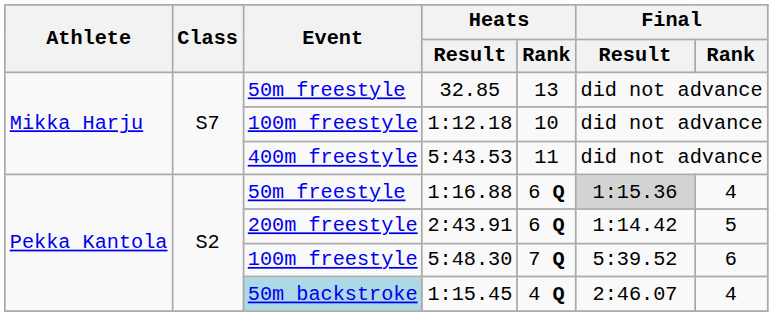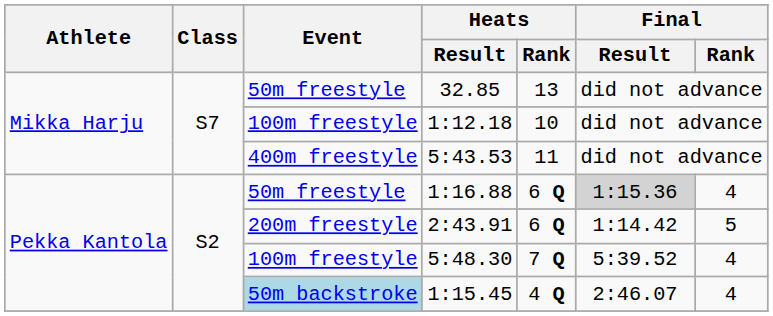 <table class=wikitable style="font-size:90%">
 <tr>
 <th rowspan="2">Athlete</th>
 <th rowspan="2">Class</th>
 <th rowspan="2">Event</th>
 <th colspan="2">Heats</th>
 <th colspan="2">Final</th>
 </tr>
 <tr>
 <th>Result</th>
 <th>Rank</th>
 <th>Result</th>
 <th>Rank</th>
 </tr>
 <tr>
 <td rowspan="3"><a href='#'>Mikka Harju</a></td>
 <td rowspan="3" style="text-align:center;">S7</td>
 <td><a href='#'>50m freestyle</a></td>
 <td style="text-align:center;">32.85</td>
 <td style="text-align:center;">13</td>
 <td style="text-align:center;" colspan="2">did not advance</td>
 </tr>
 <tr>
 <td><a href='#'>100m freestyle</a></td>
 <td style="text-align:center;">1:12.18</td>
 <td style="text-align:center;">10</td>
 <td style="text-align:center;" colspan="2">did not advance</td>
 </tr>
 <tr>
 <td><a href='#'>400m freestyle</a></td>
 <td style="text-align:center;">5:43.53</td>
 <td style="text-align:center;">11</td>
 <td style="text-align:center;" colspan="2">did not advance</td>
 </tr>
 <tr>
 <td rowspan="4"><a href='#'>Pekka Kantola</a></td>
 <td rowspan="4" style="text-align:center;">S2</td>
 <td><a href='#'>50m freestyle</a></td>
 <td style="text-align:center;">1:16.88</td>
 <td style="text-align:center;">6 <strong>Q</strong></td>
 <td style="background: lightgrey; text-align:center;">1:15.36</td>
 <td style="text-align:center;">4</td>
 </tr>
 <tr>
 <td><a href='#'>200m freestyle</a></td>
 <td style="text-align:center;">2:43.91</td>
 <td style="text-align:center;">6 <strong>Q</strong></td>
 <td style="text-align:center;">1:14.42</td>
 <td style="text-align:center;">5</td>
 </tr>
 <tr>
 <td><a href='#'>100m freestyle</a></td>
 <td style="text-align:center;">5:48.30</td>
 <td style="text-align:center;">7 <strong>Q</strong></td>
 <td style="text-align:center;">5:39.52</td>
-<td style="text-align:center;">6</td>
+<td style="text-align:center;">4</td>
 </tr>
 <tr>
 <td style="background: lightblue;"><a href='#'>50m backstroke</a></td>
 <td style="text-align:center;">1:15.45</td>
 <td style="text-align:center;">4 <strong>Q</strong></td>
 <td style="text-align:center;">2:46.07</td>
 <td style="text-align:center;">4</td>
 </tr>
 </table>
